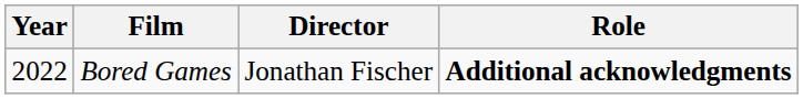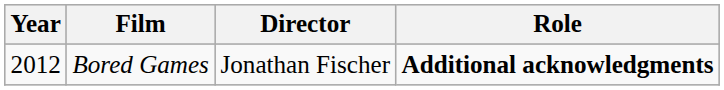 <table class="wikitable">
 <tr>
 <th>Year</th>
 <th>Film</th>
 <th>Director</th>
 <th>Role</th>
 </tr>
 <tr>
-<td>2022</td>
+<td>2012</td>
 <td><em>Bored Games</em></td>
 <td>Jonathan Fischer</td>
 <td><strong>Additional acknowledgments</strong></td>
 </tr>
 </table>
